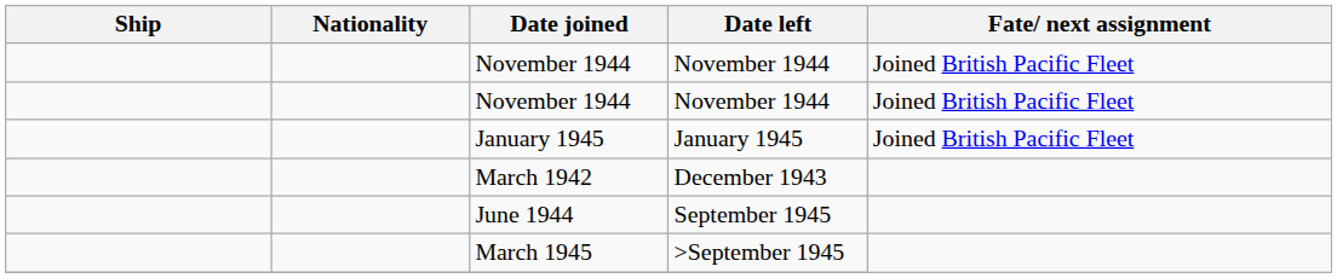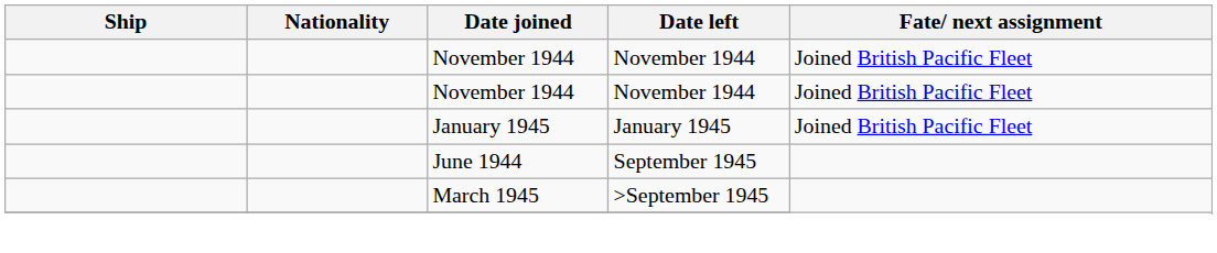 <table class="wikitable" width="100%">
 <tr>
 <th width="20%">Ship</th>
 <th width="15%">Nationality</th>
 <th width="15%">Date joined</th>
 <th width="15%">Date left</th>
 <th width="35%">Fate/ next assignment</th>
 </tr>
 <tr>
 <td></td>
 <td></td>
 <td>November 1944</td>
 <td>November 1944</td>
 <td>Joined <a href='#'>British Pacific Fleet</a></td>
 </tr>
 <tr>
 <td></td>
 <td></td>
 <td>November 1944</td>
 <td>November 1944</td>
 <td>Joined <a href='#'>British Pacific Fleet</a></td>
 </tr>
 <tr>
 <td></td>
 <td></td>
 <td>January 1945</td>
 <td>January 1945</td>
 <td>Joined <a href='#'>British Pacific Fleet</a></td>
 </tr>
 <tr>
 <td></td>
 <td></td>
-<td>March 1942</td>
-<td>December 1943</td>
-<td></td>
-</tr>
-<tr>
-<td></td>
-<td></td>
 <td>June 1944</td>
 <td>September 1945</td>
 <td></td>
 </tr>
 <tr>
 <td></td>
 <td></td>
 <td>March 1945</td>
 <td>>September 1945</td>
 </tr>
 <tr>
 </tr>
 </table>
